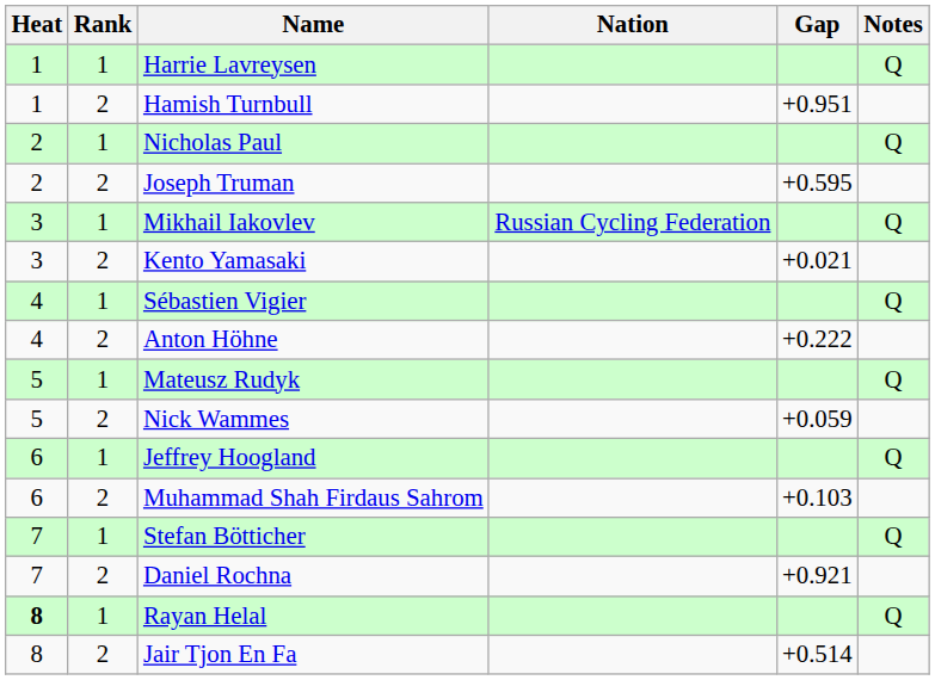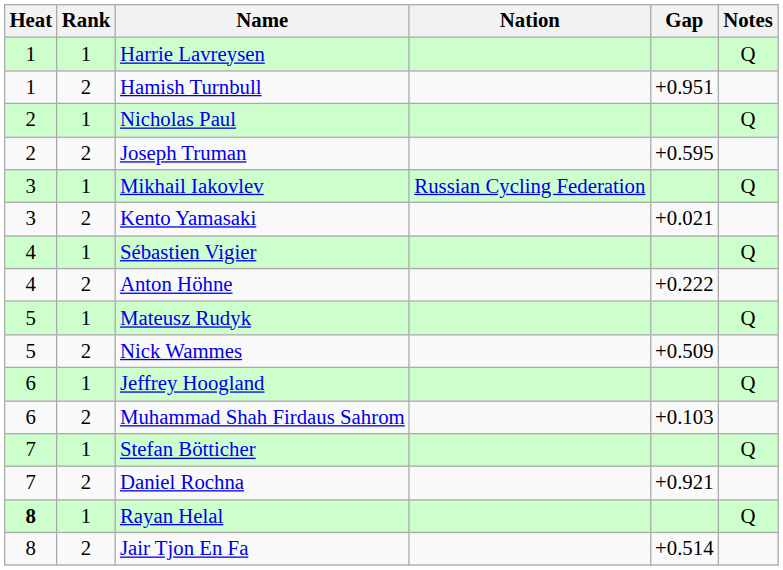 <table class="wikitable sortable" style="text-align:center">
 <tr>
 <th>Heat</th>
 <th>Rank</th>
 <th>Name</th>
 <th>Nation</th>
 <th>Gap</th>
 <th>Notes</th>
 </tr>
 <tr bgcolor=ccffcc>
 <td>1</td>
 <td>1</td>
 <td align=left><a href='#'>Harrie Lavreysen</a></td>
 <td align=left></td>
 <td></td>
 <td>Q</td>
 </tr>
 <tr>
 <td>1</td>
 <td>2</td>
 <td align=left><a href='#'>Hamish Turnbull</a></td>
 <td align=left></td>
 <td>+0.951</td>
 <td></td>
 </tr>
 <tr bgcolor=ccffcc>
 <td>2</td>
 <td>1</td>
 <td align=left><a href='#'>Nicholas Paul</a></td>
 <td align=left></td>
 <td></td>
 <td>Q</td>
 </tr>
 <tr>
 <td>2</td>
 <td>2</td>
 <td align=left><a href='#'>Joseph Truman</a></td>
 <td align=left></td>
 <td>+0.595</td>
 <td></td>
 </tr>
 <tr bgcolor=ccffcc>
 <td>3</td>
 <td>1</td>
 <td align=left><a href='#'>Mikhail Iakovlev</a></td>
 <td align=left><a href='#'>Russian Cycling Federation</a></td>
 <td></td>
 <td>Q</td>
 </tr>
 <tr>
 <td>3</td>
 <td>2</td>
 <td align=left><a href='#'>Kento Yamasaki</a></td>
 <td align=left></td>
 <td>+0.021</td>
 <td></td>
 </tr>
 <tr bgcolor=ccffcc>
 <td>4</td>
 <td>1</td>
 <td align=left><a href='#'>Sébastien Vigier</a></td>
 <td align=left></td>
 <td></td>
 <td>Q</td>
 </tr>
 <tr>
 <td>4</td>
 <td>2</td>
 <td align=left><a href='#'>Anton Höhne</a></td>
 <td align=left></td>
 <td>+0.222</td>
 <td></td>
 </tr>
 <tr bgcolor=ccffcc>
 <td>5</td>
 <td>1</td>
 <td align=left><a href='#'>Mateusz Rudyk</a></td>
 <td align=left></td>
 <td></td>
 <td>Q</td>
 </tr>
 <tr>
 <td>5</td>
 <td>2</td>
 <td align=left><a href='#'>Nick Wammes</a></td>
 <td align=left></td>
-<td>+0.059</td>
+<td>+0.509</td>
 <td></td>
 </tr>
 <tr bgcolor=ccffcc>
 <td>6</td>
 <td>1</td>
 <td align=left><a href='#'>Jeffrey Hoogland</a></td>
 <td align=left></td>
 <td></td>
 <td>Q</td>
 </tr>
 <tr>
 <td>6</td>
 <td>2</td>
 <td align=left><a href='#'>Muhammad Shah Firdaus Sahrom</a></td>
 <td align=left></td>
 <td>+0.103</td>
 <td></td>
 </tr>
 <tr bgcolor=ccffcc>
 <td>7</td>
 <td>1</td>
 <td align=left><a href='#'>Stefan Bötticher</a></td>
 <td align=left></td>
 <td></td>
 <td>Q</td>
 </tr>
 <tr>
 <td>7</td>
 <td>2</td>
 <td align=left><a href='#'>Daniel Rochna</a></td>
 <td align=left></td>
 <td>+0.921</td>
 <td></td>
 </tr>
 <tr bgcolor=ccffcc>
 <td><strong>8</strong></td>
 <td>1</td>
 <td align=left><a href='#'>Rayan Helal</a></td>
 <td align=left></td>
 <td></td>
 <td>Q</td>
 </tr>
 <tr>
 <td>8</td>
 <td>2</td>
 <td align=left><a href='#'>Jair Tjon En Fa</a></td>
 <td align=left></td>
 <td>+0.514</td>
 <td></td>
 </tr>
 </table>
